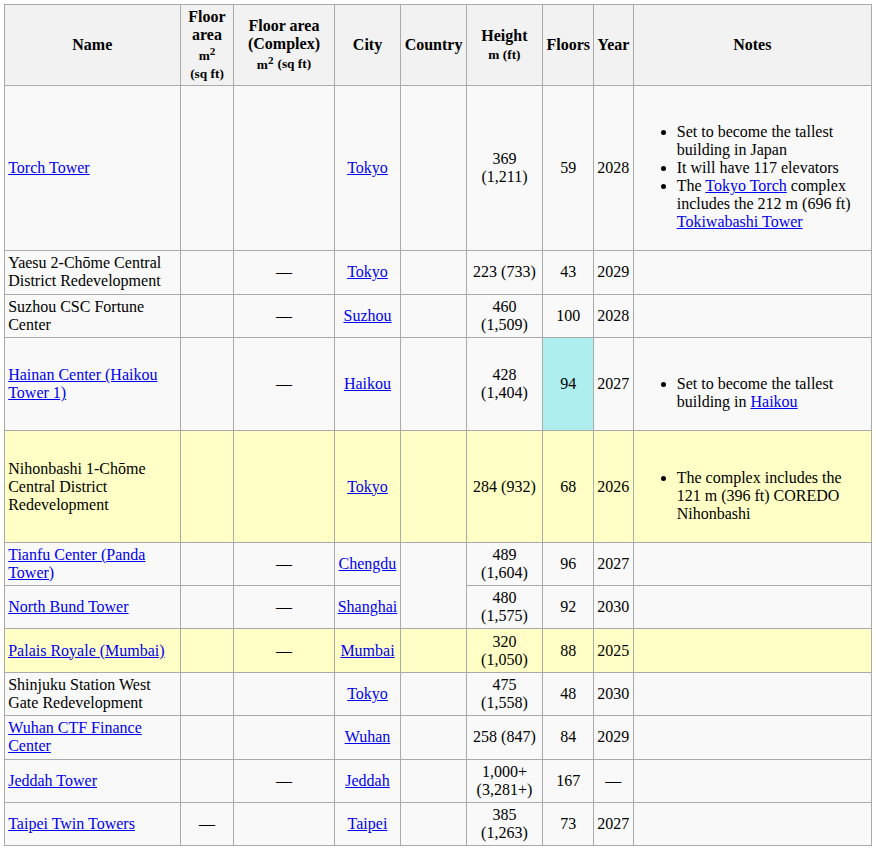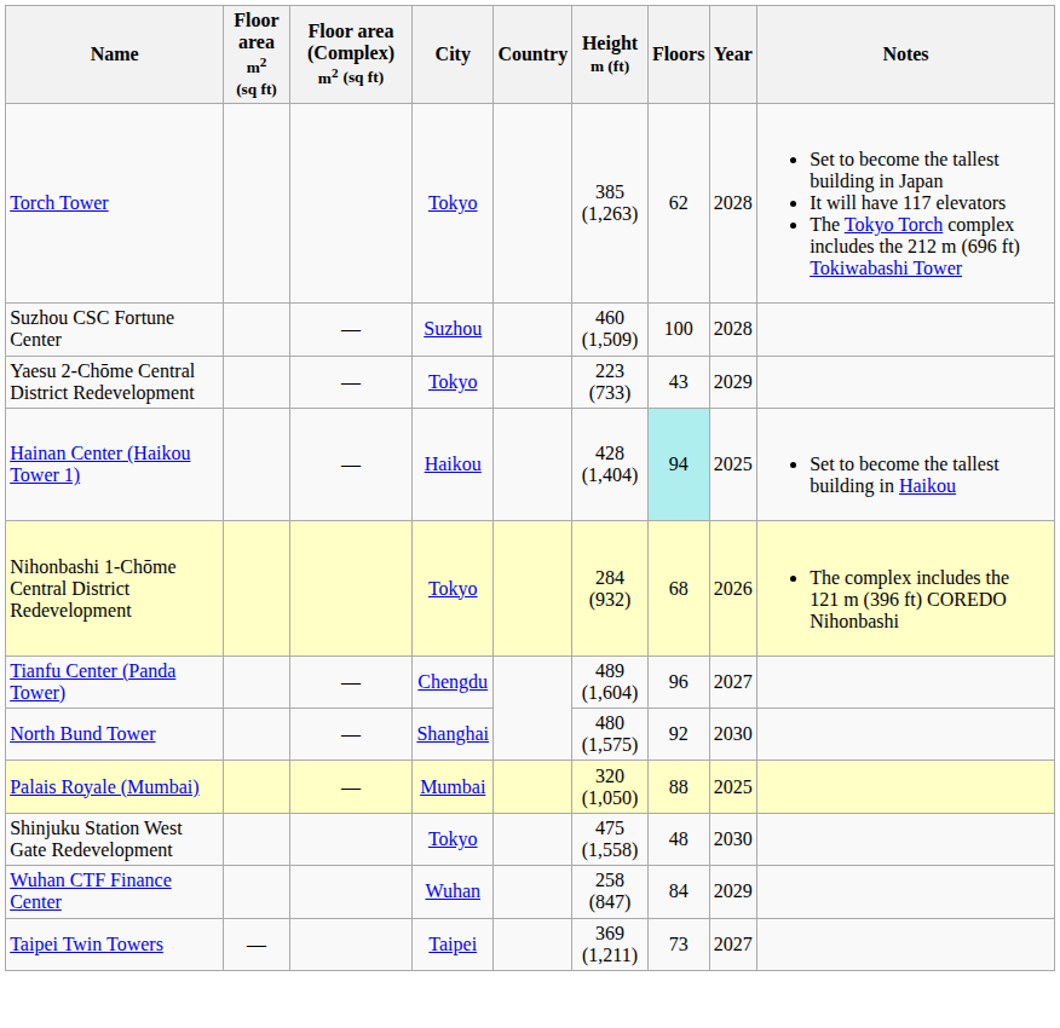 <table class="wikitable sortable" style="text-align:center">
 <tr>
 <th scope="col">Name</th>
 <th scope="col">Floor area<br><small>m<sup>2</sup></small> <small>(sq ft)</small></th>
 <th>Floor area (Complex)<br><small>m<sup>2</sup></small> <small>(sq ft)</small></th>
 <th scope="col">City</th>
 <th scope="col">Country</th>
 <th scope="col">Height<br><small>m (ft)</small></th>
 <th scope="col">Floors</th>
 <th scope="col">Year</th>
 <th scope="col" class="unsortable">Notes</th>
 </tr>
 <tr>
 <td align="left"><a href='#'>Torch Tower</a></td>
 <td></td>
 <td></td>
 <td><a href='#'>Tokyo</a></td>
 <td></td>
-<td>369 (1,211)</td>
-<td>59</td>
+<td>385 (1,263)</td>
+<td>62</td>
 <td>2028</td>
 <td align="left"><br><ul><li>Set to become the tallest building in Japan</li><li>It will have 117 elevators</li><li>The <a href='#'>Tokyo Torch</a> complex includes the 212 m (696 ft) <a href='#'>Tokiwabashi Tower</a></li></ul></td>
+</tr>
+<tr>
+<td align="left">Suzhou CSC Fortune Center</td>
+<td></td>
+<td>—</td>
+<td><a href='#'>Suzhou</a></td>
+<td></td>
+<td>460 (1,509)</td>
+<td>100</td>
+<td>2028</td>
+<td align="left"></td>
 </tr>
 <tr>
 <td align="left">Yaesu 2-Chōme Central District Redevelopment</td>
 <td></td>
 <td>—</td>
 <td><a href='#'>Tokyo</a></td>
 <td></td>
 <td>223 (733)</td>
 <td>43</td>
 <td>2029</td>
 <td align="left"></td>
 </tr>
 <tr>
-<td align="left">Suzhou CSC Fortune Center</td>
-<td></td>
-<td>—</td>
-<td><a href='#'>Suzhou</a></td>
-<td></td>
-<td>460 (1,509)</td>
-<td>100</td>
-<td>2028</td>
-<td align="left"></td>
-</tr>
-<tr>
 <td align="left"><a href='#'>Hainan Center (Haikou Tower 1)</a></td>
 <td></td>
 <td>—</td>
 <td><a href='#'>Haikou</a></td>
 <td></td>
 <td>428 (1,404)</td>
 <td style="background: paleturquoise;">94</td>
-<td>2027</td>
+<td>2025</td>
 <td align="left"><br><ul><li>Set to become the tallest building in <a href='#'>Haikou</a></li></ul></td>
 </tr>
 <tr style="background:#FFFFC6;">
 <td align="left">Nihonbashi 1-Chōme Central District Redevelopment</td>
 <td></td>
 <td></td>
 <td><a href='#'>Tokyo</a></td>
 <td></td>
 <td>284 (932)</td>
 <td>68</td>
 <td>2026</td>
 <td align="left"><br><ul><li>The complex includes the 121 m (396 ft) COREDO Nihonbashi</li></ul></td>
 </tr>
 <tr>
 <td align="left"><a href='#'>Tianfu Center (Panda Tower)</a></td>
 <td></td>
 <td>—</td>
 <td><a href='#'>Chengdu</a></td>
 <td rowspan="2"></td>
 <td>489 (1,604)</td>
 <td>96</td>
 <td>2027</td>
 <td align="left"></td>
 </tr>
 <tr>
 <td align="left"><a href='#'>North Bund Tower</a></td>
 <td></td>
 <td>—</td>
 <td><a href='#'>Shanghai</a></td>
 <td>480 (1,575)</td>
 <td>92</td>
 <td>2030</td>
 <td align="left"></td>
 </tr>
 <tr style="background:#FFFFC6;">
 <td align="left"><a href='#'>Palais Royale (Mumbai)</a></td>
 <td></td>
 <td>—</td>
 <td><a href='#'>Mumbai</a></td>
 <td></td>
 <td>320 (1,050)</td>
 <td>88</td>
 <td>2025</td>
 <td align="left"></td>
 </tr>
 <tr>
 <td align="left">Shinjuku Station West Gate Redevelopment</td>
 <td></td>
 <td></td>
 <td><a href='#'>Tokyo</a></td>
 <td></td>
 <td>475 (1,558)</td>
 <td>48</td>
 <td>2030</td>
 <td align="left"></td>
 </tr>
 <tr>
 <td align="left"><a href='#'>Wuhan CTF Finance Center</a></td>
 <td></td>
 <td></td>
 <td><a href='#'>Wuhan</a></td>
 <td></td>
 <td>258 (847)</td>
 <td>84</td>
 <td>2029</td>
 <td align="left"></td>
 </tr>
 <tr>
-<td align="left"><a href='#'>Jeddah Tower</a></td>
-<td></td>
-<td>—</td>
-<td><a href='#'>Jeddah</a></td>
-<td></td>
-<td>1,000+ (3,281+)</td>
-<td>167</td>
-<td>—</td>
-<td align="left"></td>
-</tr>
-<tr>
 <td align="left"><a href='#'>Taipei Twin Towers</a></td>
 <td>—</td>
 <td></td>
 <td><a href='#'>Taipei</a></td>
 <td></td>
-<td>385 (1,263)</td>
+<td>369 (1,211)</td>
 <td>73</td>
 <td>2027</td>
 <td align="left"></td>
 </tr>
 </table>
